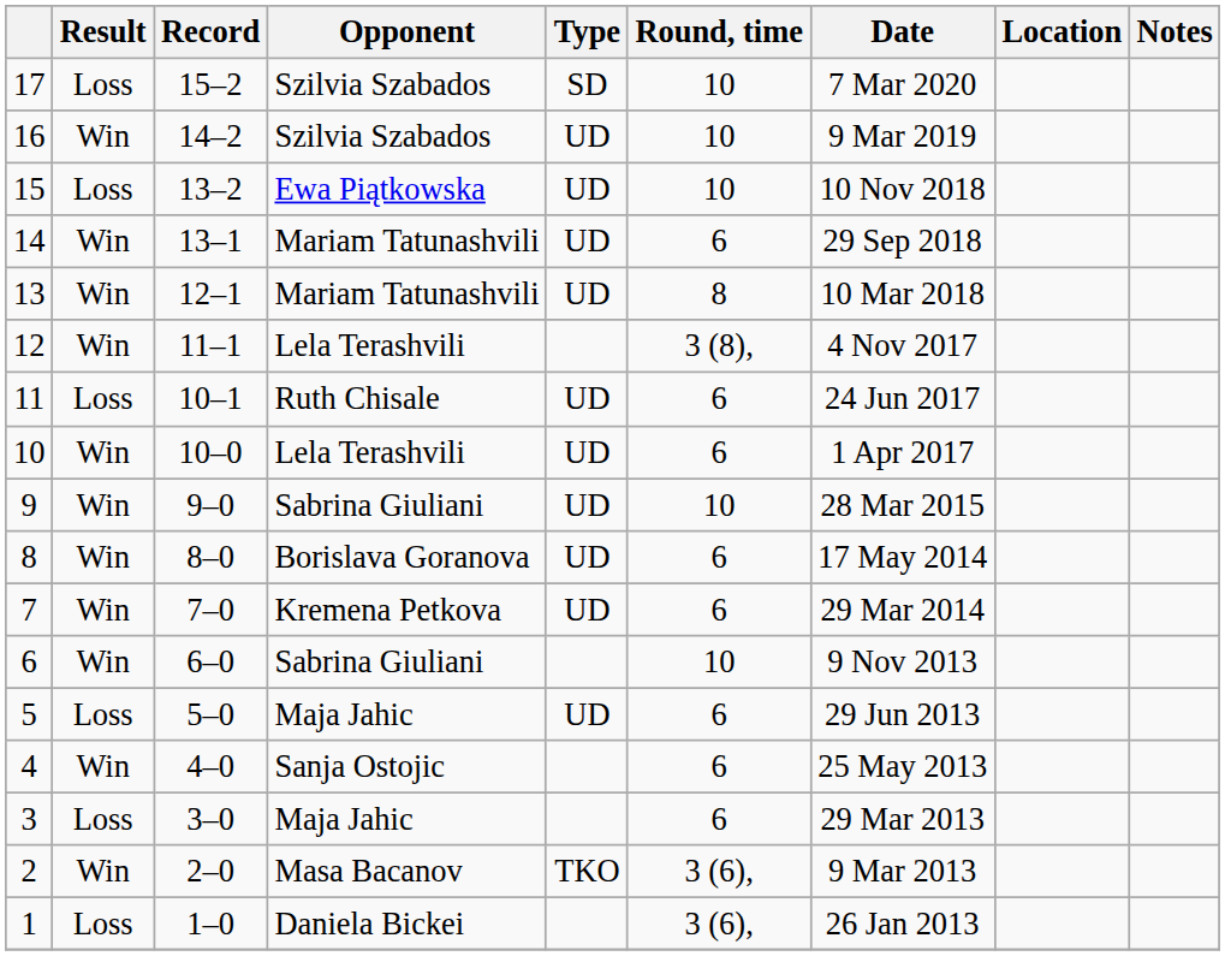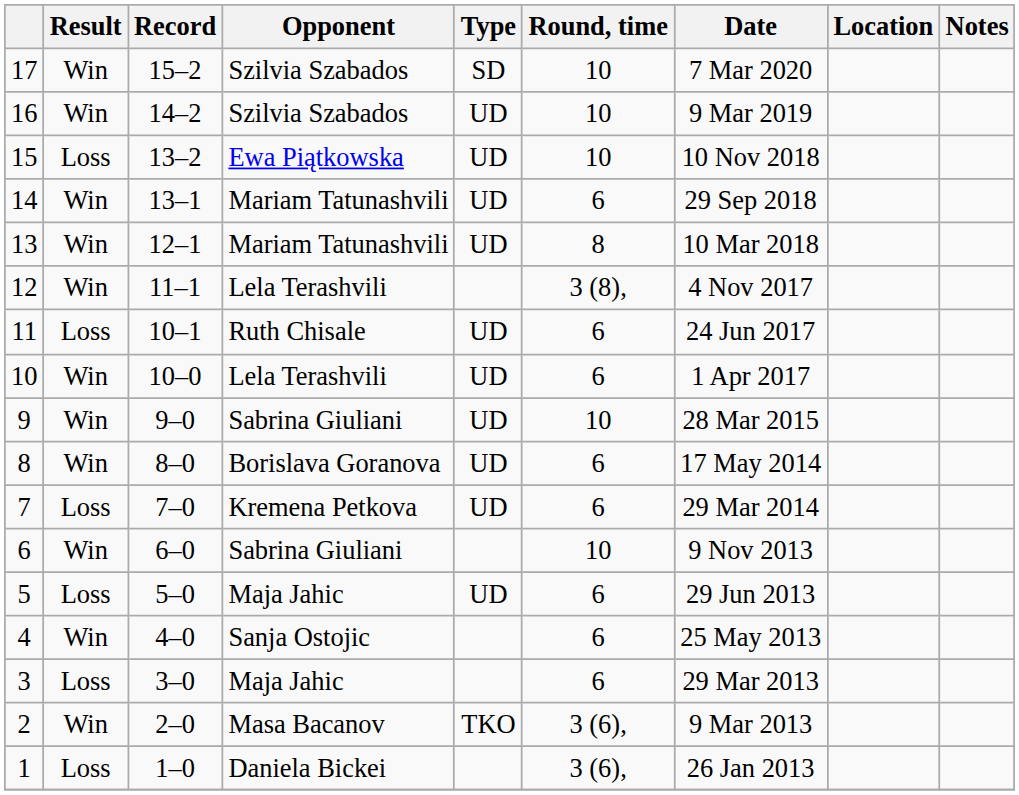 <table class="wikitable" style="text-align:center; font-size:95%">
 <tr>
 <th></th>
 <th>Result</th>
 <th>Record</th>
 <th>Opponent</th>
 <th>Type</th>
 <th>Round, time</th>
 <th>Date</th>
 <th>Location</th>
 <th>Notes</th>
 </tr>
 <tr>
 <td>17</td>
-<td>Loss</td>
+<td>Win</td>
 <td>15–2</td>
 <td align=left> Szilvia Szabados</td>
 <td>SD</td>
 <td>10</td>
 <td>7 Mar 2020</td>
 <td align=left></td>
 <td align=left></td>
 </tr>
 <tr>
 <td>16</td>
 <td>Win</td>
 <td>14–2</td>
 <td align=left> Szilvia Szabados</td>
 <td>UD</td>
 <td>10</td>
 <td>9 Mar 2019</td>
 <td align=left></td>
 <td align=left></td>
 </tr>
 <tr>
 <td>15</td>
 <td>Loss</td>
 <td>13–2</td>
 <td align=left> <a href='#'>Ewa Piątkowska</a></td>
 <td>UD</td>
 <td>10</td>
 <td>10 Nov 2018</td>
 <td align=left></td>
 <td align=left></td>
 </tr>
 <tr>
 <td>14</td>
 <td>Win</td>
 <td>13–1</td>
 <td align=left> Mariam Tatunashvili</td>
 <td>UD</td>
 <td>6</td>
 <td>29 Sep 2018</td>
 <td align=left></td>
 <td></td>
 </tr>
 <tr>
 <td>13</td>
 <td>Win</td>
 <td>12–1</td>
 <td align=left> Mariam Tatunashvili</td>
 <td>UD</td>
 <td>8</td>
 <td>10 Mar 2018</td>
 <td align=left></td>
 <td></td>
 </tr>
 <tr>
 <td>12</td>
 <td>Win</td>
 <td>11–1</td>
 <td align=left> Lela Terashvili</td>
 <td></td>
 <td>3 (8), </td>
 <td>4 Nov 2017</td>
 <td align=left></td>
 <td></td>
 </tr>
 <tr>
 <td>11</td>
 <td>Loss</td>
 <td>10–1</td>
 <td align=left> Ruth Chisale</td>
 <td>UD</td>
 <td>6</td>
 <td>24 Jun 2017</td>
 <td align=left></td>
 <td></td>
 </tr>
 <tr>
 <td>10</td>
 <td>Win</td>
 <td>10–0</td>
 <td align=left> Lela Terashvili</td>
 <td>UD</td>
 <td>6</td>
 <td>1 Apr 2017</td>
 <td align=left></td>
 <td></td>
 </tr>
 <tr>
 <td>9</td>
 <td>Win</td>
 <td>9–0</td>
 <td align=left> Sabrina Giuliani</td>
 <td>UD</td>
 <td>10</td>
 <td>28 Mar 2015</td>
 <td align=left></td>
 <td align=left></td>
 </tr>
 <tr>
 <td>8</td>
 <td>Win</td>
 <td>8–0</td>
 <td align=left> Borislava Goranova</td>
 <td>UD</td>
 <td>6</td>
 <td>17 May 2014</td>
 <td align=left></td>
 <td></td>
 </tr>
 <tr>
 <td>7</td>
-<td>Win</td>
+<td>Loss</td>
 <td>7–0</td>
 <td align=left> Kremena Petkova</td>
 <td>UD</td>
 <td>6</td>
 <td>29 Mar 2014</td>
 <td align=left></td>
 <td></td>
 </tr>
 <tr>
 <td>6</td>
 <td>Win</td>
 <td>6–0</td>
 <td align=left> Sabrina Giuliani</td>
 <td></td>
 <td>10</td>
 <td>9 Nov 2013</td>
 <td align=left></td>
 <td align=left></td>
 </tr>
 <tr>
 <td>5</td>
 <td>Loss</td>
 <td>5–0</td>
 <td align=left> Maja Jahic</td>
 <td>UD</td>
 <td>6</td>
 <td>29 Jun 2013</td>
 <td align=left></td>
 <td></td>
 </tr>
 <tr>
 <td>4</td>
 <td>Win</td>
 <td>4–0</td>
 <td align=left> Sanja Ostojic</td>
 <td></td>
 <td>6</td>
 <td>25 May 2013</td>
 <td align=left></td>
 <td></td>
 </tr>
 <tr>
 <td>3</td>
 <td>Loss</td>
 <td>3–0</td>
 <td align=left> Maja Jahic</td>
 <td></td>
 <td>6</td>
 <td>29 Mar 2013</td>
 <td align=left></td>
 <td></td>
 </tr>
 <tr>
 <td>2</td>
 <td>Win</td>
 <td>2–0</td>
 <td align=left> Masa Bacanov</td>
 <td>TKO</td>
 <td>3 (6), </td>
 <td>9 Mar 2013</td>
 <td align=left></td>
 <td></td>
 </tr>
 <tr>
 <td>1</td>
 <td>Loss</td>
 <td>1–0</td>
 <td align=left> Daniela Bickei</td>
 <td></td>
 <td>3 (6), </td>
 <td>26 Jan 2013</td>
 <td align=left></td>
 <td></td>
 </tr>
 <tr>
 </tr>
 </table>
